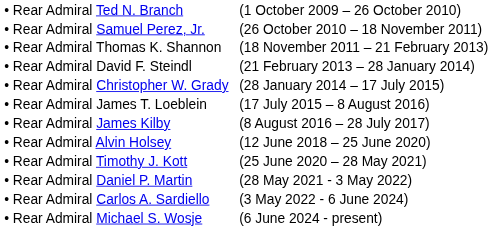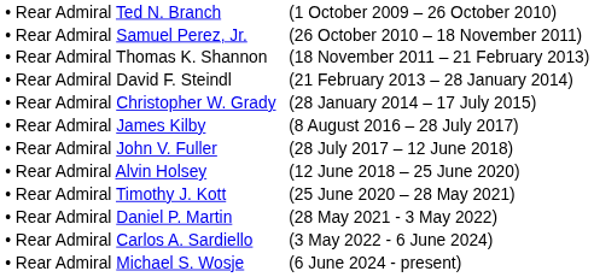 <table>
 <tr>
 <td>  • Rear Admiral <a href='#'>Ted N. Branch</a></td>
 <td> </td>
 <td>(1 October 2009 – 26 October 2010)</td>
 </tr>
 <tr>
 <td>  • Rear Admiral <a href='#'>Samuel Perez, Jr.</a></td>
 <td> </td>
 <td>(26 October 2010 – 18 November 2011)</td>
 </tr>
 <tr>
 <td>  • Rear Admiral Thomas K. Shannon</td>
 <td> </td>
 <td>(18 November 2011 –  21 February 2013)</td>
 </tr>
 <tr>
 <td>  • Rear Admiral David F. Steindl</td>
 <td> </td>
 <td>(21 February 2013 – 28 January 2014)</td>
 </tr>
 <tr>
 <td>  • Rear Admiral <a href='#'>Christopher W. Grady</a></td>
 <td> </td>
 <td>(28 January 2014 – 17 July 2015)</td>
 </tr>
 <tr>
-<td>  • Rear Admiral James T. Loeblein</td>
-<td> </td>
-<td>(17 July 2015 – 8 August 2016)</td>
-</tr>
-<tr>
 <td>  • Rear Admiral <a href='#'>James Kilby</a></td>
 <td> </td>
 <td>(8 August 2016 – 28 July 2017)</td>
+</tr>
+<tr>
+<td>  • Rear Admiral <a href='#'>John V. Fuller</a></td>
+<td> </td>
+<td>(28 July 2017 – 12 June 2018)</td>
 </tr>
 <tr>
 <td>  • Rear Admiral <a href='#'>Alvin Holsey</a></td>
 <td> </td>
 <td>(12 June 2018 – 25 June 2020)</td>
 </tr>
 <tr>
 <td>  • Rear Admiral <a href='#'>Timothy J. Kott</a></td>
 <td> </td>
 <td>(25 June 2020 – 28 May 2021)</td>
 </tr>
 <tr>
 <td>  • Rear Admiral <a href='#'>Daniel P. Martin</a></td>
 <td> </td>
 <td>(28 May 2021 - 3 May 2022)</td>
 </tr>
 <tr>
 <td>  • Rear Admiral <a href='#'>Carlos A. Sardiello</a></td>
 <td> </td>
 <td>(3 May 2022 - 6 June 2024)</td>
 </tr>
 <tr>
 <td>  • Rear Admiral <a href='#'>Michael S. Wosje</a></td>
 <td> </td>
 <td>(6 June 2024 - present)</td>
 </tr>
 </table>
